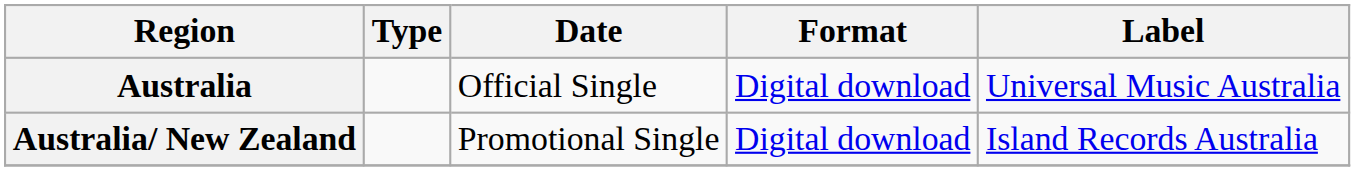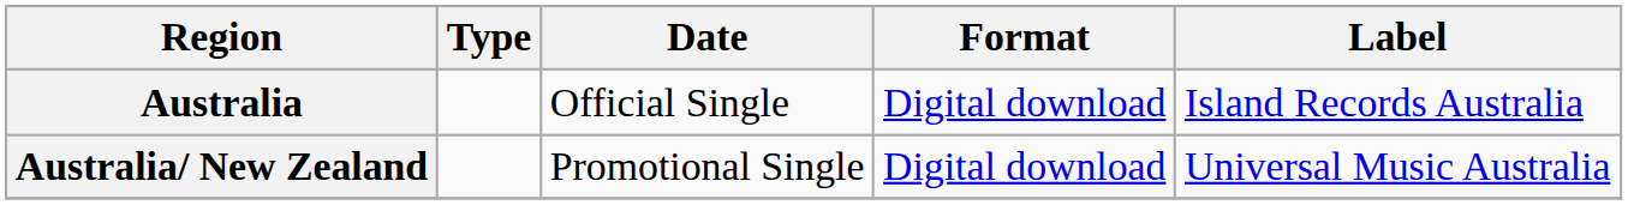 <table class="wikitable plainrowheaders">
 <tr>
 <th scope="col">Region</th>
 <th scope="col">Type</th>
 <th scope="col">Date</th>
 <th scope="col">Format</th>
 <th scope="col">Label</th>
 </tr>
 <tr>
 <th scope="row" rowspan="1">Australia</th>
 <td rowspan="1"></td>
 <td rowspan="1">Official Single</td>
 <td rowspan="1"><a href='#'>Digital download</a></td>
-<td rowspan="1"><a href='#'>Universal Music Australia</a></td>
+<td rowspan="1"><a href='#'>Island Records Australia</a></td>
 </tr>
 <tr>
 <th scope="row" rowspan="1">Australia/ New Zealand</th>
 <td rowspan="1"></td>
 <td rowspan="1">Promotional Single</td>
 <td rowspan="1"><a href='#'>Digital download</a></td>
-<td rowspan="1"><a href='#'>Island Records Australia</a></td>
+<td rowspan="1"><a href='#'>Universal Music Australia</a></td>
 </tr>
 <tr>
 </tr>
 </table>
